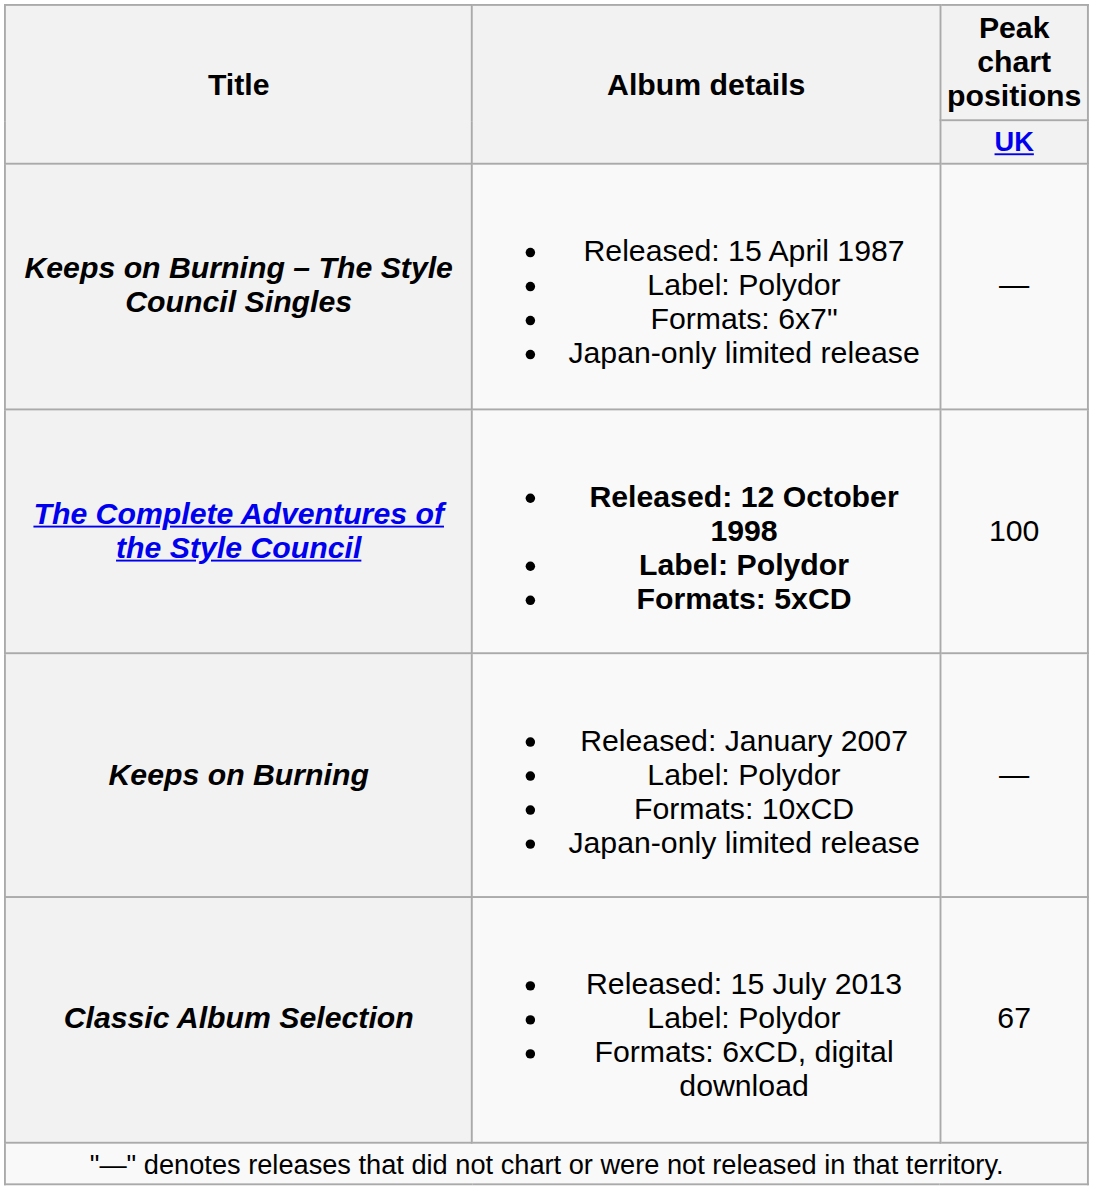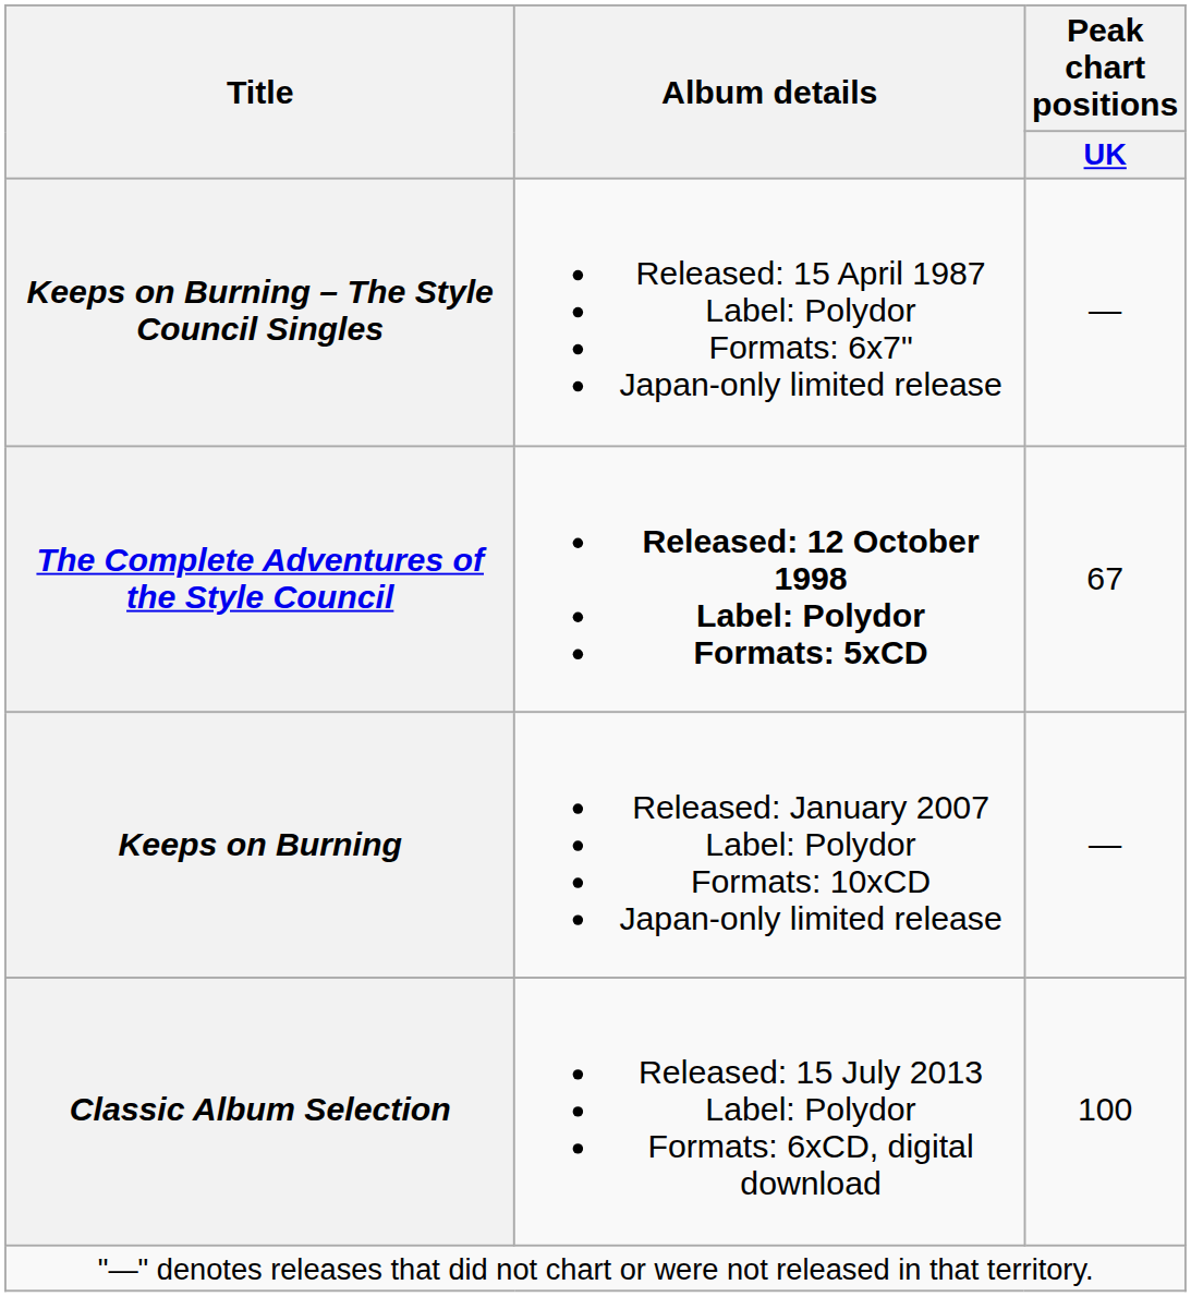 <table class="wikitable plainrowheaders" style="text-align:center;">
 <tr>
 <th rowspan="2" scope="col" style="width:15em;">Title</th>
 <th rowspan="2" scope="col" style="width:15em;">Album details</th>
 <th>Peak chart positions</th>
 </tr>
 <tr>
 <th scope="col" style="width:3em;font-size:90%;"><a href='#'>UK</a><br></th>
 </tr>
 <tr>
 <th scope="row"><em>Keeps on Burning – The Style Council Singles</em></th>
 <td><br><ul><li>Released: 15 April 1987</li><li>Label: Polydor</li><li>Formats: 6x7"</li><li>Japan-only limited release</li></ul></td>
 <td>—</td>
 </tr>
 <tr>
 <th scope="row"><em><a href='#'>The Complete Adventures of the Style Council</a></em></th>
 <td><strong><br><ul><li>Released: 12 October 1998</li><li>Label: Polydor</li><li>Formats: 5xCD</li></ul></strong></td>
-<td>100</td>
+<td>67</td>
 </tr>
 <tr>
 <th scope="row"><em>Keeps on Burning</em></th>
 <td><br><ul><li>Released: January 2007</li><li>Label: Polydor</li><li>Formats: 10xCD</li><li>Japan-only limited release</li></ul></td>
 <td>—</td>
 </tr>
 <tr>
 <th scope="row"><em>Classic Album Selection</em></th>
 <td><br><ul><li>Released: 15 July 2013</li><li>Label: Polydor</li><li>Formats: 6xCD, digital download</li></ul></td>
-<td>67</td>
+<td>100</td>
 </tr>
 <tr>
 <td colspan="3" style="font-size:90%">"—" denotes releases that did not chart or were not released in that territory.</td>
 </tr>
 </table>
